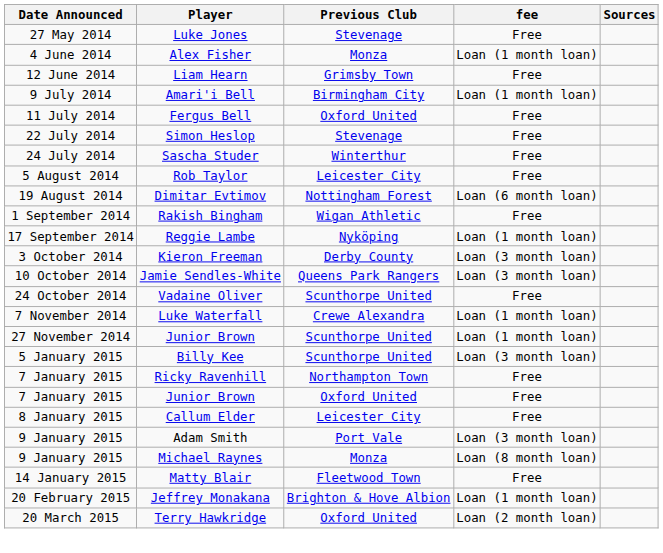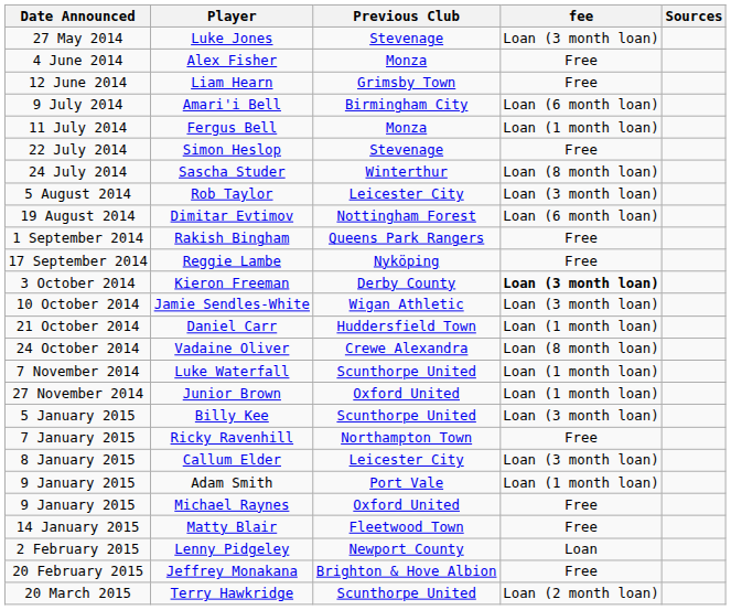 <table class="wikitable" style="text-align:center">
 <tr>
 <th>Date Announced</th>
 <th>Player</th>
 <th>Previous Club</th>
 <th>fee</th>
 <th>Sources</th>
 </tr>
 <tr>
 <td>27 May 2014</td>
 <td><a href='#'>Luke Jones</a></td>
 <td><a href='#'>Stevenage</a></td>
-<td>Free</td>
+<td>Loan (3 month loan)</td>
 <td></td>
 </tr>
 <tr>
 <td>4 June 2014</td>
 <td><a href='#'>Alex Fisher</a></td>
 <td><a href='#'>Monza</a></td>
-<td>Loan (1 month loan)</td>
+<td>Free</td>
 <td></td>
 </tr>
 <tr>
 <td>12 June 2014</td>
 <td><a href='#'>Liam Hearn</a></td>
 <td><a href='#'>Grimsby Town</a></td>
 <td>Free</td>
 <td></td>
 </tr>
 <tr>
 <td>9 July 2014</td>
 <td><a href='#'>Amari'i Bell</a></td>
 <td><a href='#'>Birmingham City</a></td>
-<td>Loan (1 month loan)</td>
+<td>Loan (6 month loan)</td>
 <td></td>
 </tr>
 <tr>
 <td>11 July 2014</td>
 <td><a href='#'>Fergus Bell</a></td>
-<td><a href='#'>Oxford United</a></td>
-<td>Free</td>
+<td><a href='#'>Monza</a></td>
+<td>Loan (1 month loan)</td>
 <td></td>
 </tr>
 <tr>
 <td>22 July 2014</td>
 <td><a href='#'>Simon Heslop</a></td>
 <td><a href='#'>Stevenage</a></td>
 <td>Free</td>
 <td></td>
 </tr>
 <tr>
 <td>24 July 2014</td>
 <td><a href='#'>Sascha Studer</a></td>
 <td><a href='#'>Winterthur</a></td>
-<td>Free</td>
+<td>Loan (8 month loan)</td>
 <td></td>
 </tr>
 <tr>
 <td>5 August 2014</td>
 <td><a href='#'>Rob Taylor</a></td>
 <td><a href='#'>Leicester City</a></td>
-<td>Free</td>
+<td>Loan (3 month loan)</td>
 <td></td>
 </tr>
 <tr>
 <td>19 August 2014</td>
 <td><a href='#'>Dimitar Evtimov</a></td>
 <td><a href='#'>Nottingham Forest</a></td>
 <td>Loan (6 month loan)</td>
 <td></td>
 </tr>
 <tr>
 <td>1 September 2014</td>
 <td><a href='#'>Rakish Bingham</a></td>
-<td><a href='#'>Wigan Athletic</a></td>
+<td><a href='#'>Queens Park Rangers</a></td>
 <td>Free</td>
 <td></td>
 </tr>
 <tr>
 <td>17 September 2014</td>
 <td><a href='#'>Reggie Lambe</a></td>
 <td><a href='#'>Nyköping</a></td>
-<td>Loan (1 month loan)</td>
+<td>Free</td>
 <td></td>
 </tr>
 <tr>
 <td>3 October 2014</td>
 <td><a href='#'>Kieron Freeman</a></td>
 <td><a href='#'>Derby County</a></td>
-<td>Loan (3 month loan)</td>
+<td><strong>Loan (3 month loan)</strong></td>
 <td></td>
 </tr>
 <tr>
 <td>10 October 2014</td>
 <td><a href='#'>Jamie Sendles-White</a></td>
-<td><a href='#'>Queens Park Rangers</a></td>
+<td><a href='#'>Wigan Athletic</a></td>
 <td>Loan (3 month loan)</td>
+<td></td>
+</tr>
+<tr>
+<td>21 October 2014</td>
+<td><a href='#'>Daniel Carr</a></td>
+<td><a href='#'>Huddersfield Town</a></td>
+<td>Loan (1 month loan)</td>
 <td></td>
 </tr>
 <tr>
 <td>24 October 2014</td>
 <td><a href='#'>Vadaine Oliver</a></td>
-<td><a href='#'>Scunthorpe United</a></td>
-<td>Free</td>
+<td><a href='#'>Crewe Alexandra</a></td>
+<td>Loan (8 month loan)</td>
 <td></td>
 </tr>
 <tr>
 <td>7 November 2014</td>
 <td><a href='#'>Luke Waterfall</a></td>
-<td><a href='#'>Crewe Alexandra</a></td>
+<td><a href='#'>Scunthorpe United</a></td>
 <td>Loan (1 month loan)</td>
 <td></td>
 </tr>
 <tr>
 <td>27 November 2014</td>
 <td><a href='#'>Junior Brown</a></td>
-<td><a href='#'>Scunthorpe United</a></td>
+<td><a href='#'>Oxford United</a></td>
 <td>Loan (1 month loan)</td>
 <td></td>
 </tr>
 <tr>
 <td>5 January 2015</td>
 <td><a href='#'>Billy Kee</a></td>
 <td><a href='#'>Scunthorpe United</a></td>
 <td>Loan (3 month loan)</td>
 <td></td>
 </tr>
 <tr>
 <td>7 January 2015</td>
 <td><a href='#'>Ricky Ravenhill</a></td>
 <td><a href='#'>Northampton Town</a></td>
 <td>Free</td>
 <td></td>
 </tr>
 <tr>
-<td>7 January 2015</td>
-<td><a href='#'>Junior Brown</a></td>
-<td><a href='#'>Oxford United</a></td>
-<td>Free</td>
-<td></td>
-</tr>
-<tr>
 <td>8 January 2015</td>
 <td><a href='#'>Callum Elder</a></td>
 <td><a href='#'>Leicester City</a></td>
-<td>Free</td>
+<td>Loan (3 month loan)</td>
 <td></td>
 </tr>
 <tr>
 <td>9 January 2015</td>
 <td>Adam Smith</td>
 <td><a href='#'>Port Vale</a></td>
-<td>Loan (3 month loan)</td>
+<td>Loan (1 month loan)</td>
 <td></td>
 </tr>
 <tr>
 <td>9 January 2015</td>
 <td><a href='#'>Michael Raynes</a></td>
-<td><a href='#'>Monza</a></td>
-<td>Loan (8 month loan)</td>
+<td><a href='#'>Oxford United</a></td>
+<td>Free</td>
 <td></td>
 </tr>
 <tr>
 <td>14 January 2015</td>
 <td><a href='#'>Matty Blair</a></td>
 <td><a href='#'>Fleetwood Town</a></td>
 <td>Free</td>
 <td></td>
 </tr>
 <tr>
+<td>2 February 2015</td>
+<td><a href='#'>Lenny Pidgeley</a></td>
+<td><a href='#'>Newport County</a></td>
+<td>Loan</td>
+<td></td>
+</tr>
+<tr>
 <td>20 February 2015</td>
 <td><a href='#'>Jeffrey Monakana</a></td>
 <td><a href='#'>Brighton & Hove Albion</a></td>
-<td>Loan (1 month loan)</td>
+<td>Free</td>
 <td></td>
 </tr>
 <tr>
 <td>20 March 2015</td>
 <td><a href='#'>Terry Hawkridge</a></td>
-<td><a href='#'>Oxford United</a></td>
+<td><a href='#'>Scunthorpe United</a></td>
 <td>Loan (2 month loan)</td>
 <td></td>
 </tr>
 </table>
